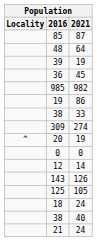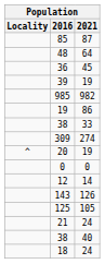 <table class="wikitable" style="text-align:center;">
 <tr>
 <th colspan="3" style="text-align:center;  font-weight:bold">Population</th>
 </tr>
 <tr>
 <th style="text-align:center; background:  font-weight:bold">Locality</th>
 <th style="text-align:center; background:  font-weight:bold"><strong>2016</strong></th>
 <th style="text-align:center; background:  font-weight:bold"><strong>2021</strong></th>
 </tr>
 <tr>
 <td></td>
 <td>85</td>
 <td>87</td>
 </tr>
 <tr>
 <td></td>
 <td>48</td>
 <td>64</td>
 </tr>
 <tr>
 <td></td>
-<td>39</td>
-<td>19</td>
+<td>36</td>
+<td>45</td>
 </tr>
 <tr>
 <td></td>
-<td>36</td>
-<td>45</td>
+<td>39</td>
+<td>19</td>
 </tr>
 <tr>
 <td></td>
 <td>985</td>
 <td>982</td>
 </tr>
 <tr>
 <td></td>
 <td>19</td>
 <td>86</td>
 </tr>
 <tr>
 <td></td>
 <td>38</td>
 <td>33</td>
 </tr>
 <tr>
 <td></td>
 <td>309</td>
 <td>274</td>
 </tr>
 <tr>
 <td>^</td>
 <td>20</td>
 <td>19</td>
 </tr>
 <tr>
 <td></td>
 <td>0</td>
 <td>0</td>
 </tr>
 <tr>
 <td></td>
 <td>12</td>
 <td>14</td>
 </tr>
 <tr>
 <td></td>
 <td>143</td>
 <td>126</td>
 </tr>
 <tr>
 <td></td>
 <td>125</td>
 <td>105</td>
 </tr>
 <tr>
 <td></td>
-<td>18</td>
+<td>21</td>
 <td>24</td>
 </tr>
 <tr>
 <td></td>
 <td>38</td>
 <td>40</td>
 </tr>
 <tr>
 <td></td>
-<td>21</td>
+<td>18</td>
 <td>24</td>
 </tr>
 </table>
